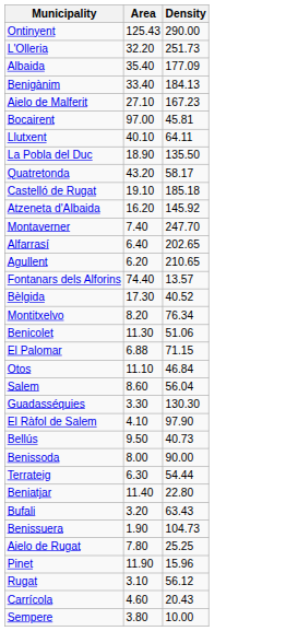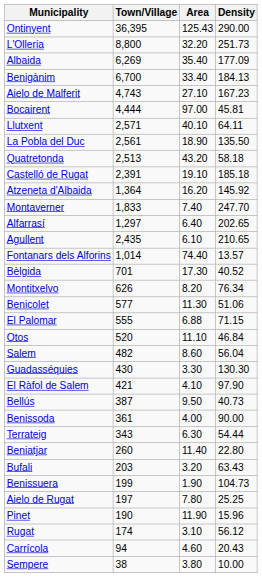 <table class="wikitable">
 <tr>
 <th>Municipality</th>
+<th>Town/Village</th>
 <th>Area</th>
 <th>Density</th>
 </tr>
 <tr>
 <td><a href='#'>Ontinyent</a></td>
+<td>36,395</td>
 <td>125.43</td>
 <td>290.00</td>
 </tr>
 <tr>
 <td><a href='#'>L'Olleria</a></td>
+<td>8,800</td>
 <td>32.20</td>
 <td>251.73</td>
 </tr>
 <tr>
 <td><a href='#'>Albaida</a></td>
+<td>6,269</td>
 <td>35.40</td>
 <td>177.09</td>
 </tr>
 <tr>
 <td><a href='#'>Benigànim</a></td>
+<td>6,700</td>
 <td>33.40</td>
 <td>184.13</td>
 </tr>
 <tr>
 <td><a href='#'>Aielo de Malferit</a></td>
+<td>4,743</td>
 <td>27.10</td>
 <td>167.23</td>
 </tr>
 <tr>
 <td><a href='#'>Bocairent</a></td>
+<td>4,444</td>
 <td>97.00</td>
 <td>45.81</td>
 </tr>
 <tr>
 <td><a href='#'>Llutxent</a></td>
+<td>2,571</td>
 <td>40.10</td>
 <td>64.11</td>
 </tr>
 <tr>
 <td><a href='#'>La Pobla del Duc</a></td>
+<td>2,561</td>
 <td>18.90</td>
 <td>135.50</td>
 </tr>
 <tr>
 <td><a href='#'>Quatretonda</a></td>
+<td>2,513</td>
 <td>43.20</td>
-<td>58.17</td>
+<td>58.18</td>
 </tr>
 <tr>
 <td><a href='#'>Castelló de Rugat</a></td>
+<td>2,391</td>
 <td>19.10</td>
 <td>185.18</td>
 </tr>
 <tr>
 <td><a href='#'>Atzeneta d'Albaida</a></td>
+<td>1,364</td>
 <td>16.20</td>
 <td>145.92</td>
 </tr>
 <tr>
 <td><a href='#'>Montaverner</a></td>
+<td>1,833</td>
 <td>7.40</td>
 <td>247.70</td>
 </tr>
 <tr>
 <td><a href='#'>Alfarrasí</a></td>
+<td>1,297</td>
 <td>6.40</td>
 <td>202.65</td>
 </tr>
 <tr>
 <td><a href='#'>Agullent</a></td>
-<td>6.20</td>
+<td>2,435</td>
+<td>6.10</td>
 <td>210.65</td>
 </tr>
 <tr>
 <td><a href='#'>Fontanars dels Alforins</a></td>
+<td>1,014</td>
 <td>74.40</td>
 <td>13.57</td>
 </tr>
 <tr>
 <td><a href='#'>Bèlgida</a></td>
+<td>701</td>
 <td>17.30</td>
 <td>40.52</td>
 </tr>
 <tr>
 <td><a href='#'>Montitxelvo</a></td>
+<td>626</td>
 <td>8.20</td>
 <td>76.34</td>
 </tr>
 <tr>
 <td><a href='#'>Benicolet</a></td>
+<td>577</td>
 <td>11.30</td>
 <td>51.06</td>
 </tr>
 <tr>
 <td><a href='#'>El Palomar</a></td>
+<td>555</td>
 <td>6.88</td>
 <td>71.15</td>
 </tr>
 <tr>
 <td><a href='#'>Otos</a></td>
+<td>520</td>
 <td>11.10</td>
 <td>46.84</td>
 </tr>
 <tr>
 <td><a href='#'>Salem</a></td>
+<td>482</td>
 <td>8.60</td>
 <td>56.04</td>
 </tr>
 <tr>
 <td><a href='#'>Guadasséquies</a></td>
+<td>430</td>
 <td>3.30</td>
 <td>130.30</td>
 </tr>
 <tr>
 <td><a href='#'>El Ràfol de Salem</a></td>
+<td>421</td>
 <td>4.10</td>
 <td>97.90</td>
 </tr>
 <tr>
 <td><a href='#'>Bellús</a></td>
+<td>387</td>
 <td>9.50</td>
 <td>40.73</td>
 </tr>
 <tr>
 <td><a href='#'>Benissoda</a></td>
-<td>8.00</td>
+<td>361</td>
+<td>4.00</td>
 <td>90.00</td>
 </tr>
 <tr>
 <td><a href='#'>Terrateig</a></td>
+<td>343</td>
 <td>6.30</td>
 <td>54.44</td>
 </tr>
 <tr>
 <td><a href='#'>Beniatjar</a></td>
+<td>260</td>
 <td>11.40</td>
 <td>22.80</td>
 </tr>
 <tr>
 <td><a href='#'>Bufali</a></td>
+<td>203</td>
 <td>3.20</td>
 <td>63.43</td>
 </tr>
 <tr>
 <td><a href='#'>Benissuera</a></td>
+<td>199</td>
 <td>1.90</td>
 <td>104.73</td>
 </tr>
 <tr>
 <td><a href='#'>Aielo de Rugat</a></td>
+<td>197</td>
 <td>7.80</td>
 <td>25.25</td>
 </tr>
 <tr>
 <td><a href='#'>Pinet</a></td>
+<td>190</td>
 <td>11.90</td>
 <td>15.96</td>
 </tr>
 <tr>
 <td><a href='#'>Rugat</a></td>
+<td>174</td>
 <td>3.10</td>
 <td>56.12</td>
 </tr>
 <tr>
 <td><a href='#'>Carrícola</a></td>
+<td>94</td>
 <td>4.60</td>
 <td>20.43</td>
 </tr>
 <tr>
 <td><a href='#'>Sempere</a></td>
+<td>38</td>
 <td>3.80</td>
 <td>10.00</td>
 </tr>
 </table>
